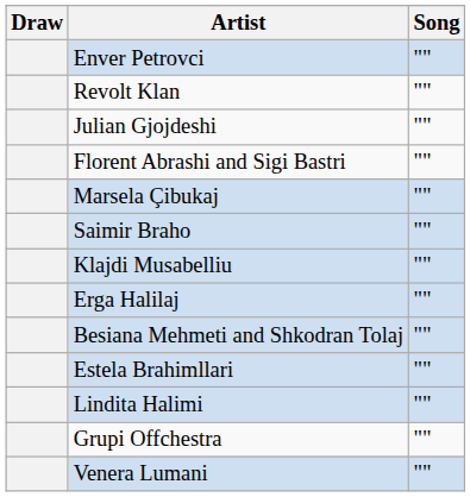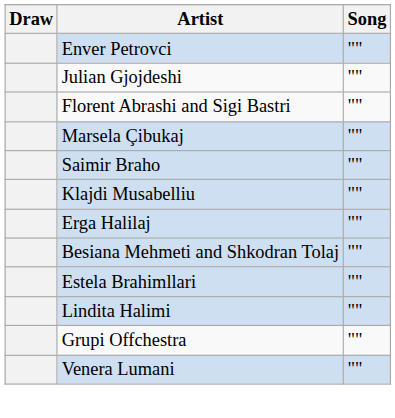 <table class="sortable wikitable plainrowheaders" style="margin: 1em auto 1em auto;">
 <tr>
 </tr>
 <tr>
 <th>Draw</th>
 <th>Artist</th>
 <th>Song</th>
 </tr>
 <tr style="background:#CEDFF2;">
 <th scope="row"></th>
 <td>Enver Petrovci</td>
-<td>""</td>
-</tr>
-<tr>
-<th scope="row"></th>
-<td>Revolt Klan</td>
 <td>""</td>
 </tr>
 <tr>
 <th scope="row"></th>
 <td>Julian Gjojdeshi</td>
 <td>""</td>
 </tr>
 <tr>
 <th scope="row"></th>
 <td>Florent Abrashi and Sigi Bastri</td>
 <td>""</td>
 </tr>
 <tr style="background:#CEDFF2;">
 <th scope="row"></th>
 <td>Marsela Çibukaj</td>
 <td>""</td>
 </tr>
 <tr style="background:#CEDFF2;">
 <th scope="row"></th>
 <td>Saimir Braho</td>
 <td>""</td>
 </tr>
 <tr style="background:#CEDFF2;">
 <th scope="row"></th>
 <td>Klajdi Musabelliu</td>
 <td>""</td>
 </tr>
 <tr style="background:#CEDFF2;">
 <th scope="row"></th>
 <td>Erga Halilaj</td>
 <td>""</td>
 </tr>
 <tr style="background:#CEDFF2;">
 <th scope="row"></th>
 <td>Besiana Mehmeti and Shkodran Tolaj</td>
 <td>""</td>
 </tr>
 <tr style="background:#CEDFF2;">
 <th scope="row"></th>
 <td>Estela Brahimllari</td>
 <td>""</td>
 </tr>
 <tr style="background:#CEDFF2;">
 <th scope="row"></th>
 <td>Lindita Halimi</td>
 <td>""</td>
 </tr>
 <tr>
 <th scope="row"></th>
 <td>Grupi Offchestra</td>
 <td>""</td>
 </tr>
 <tr style="background:#CEDFF2;">
 <th scope="row"></th>
 <td>Venera Lumani</td>
 <td>""</td>
 </tr>
 </table>
